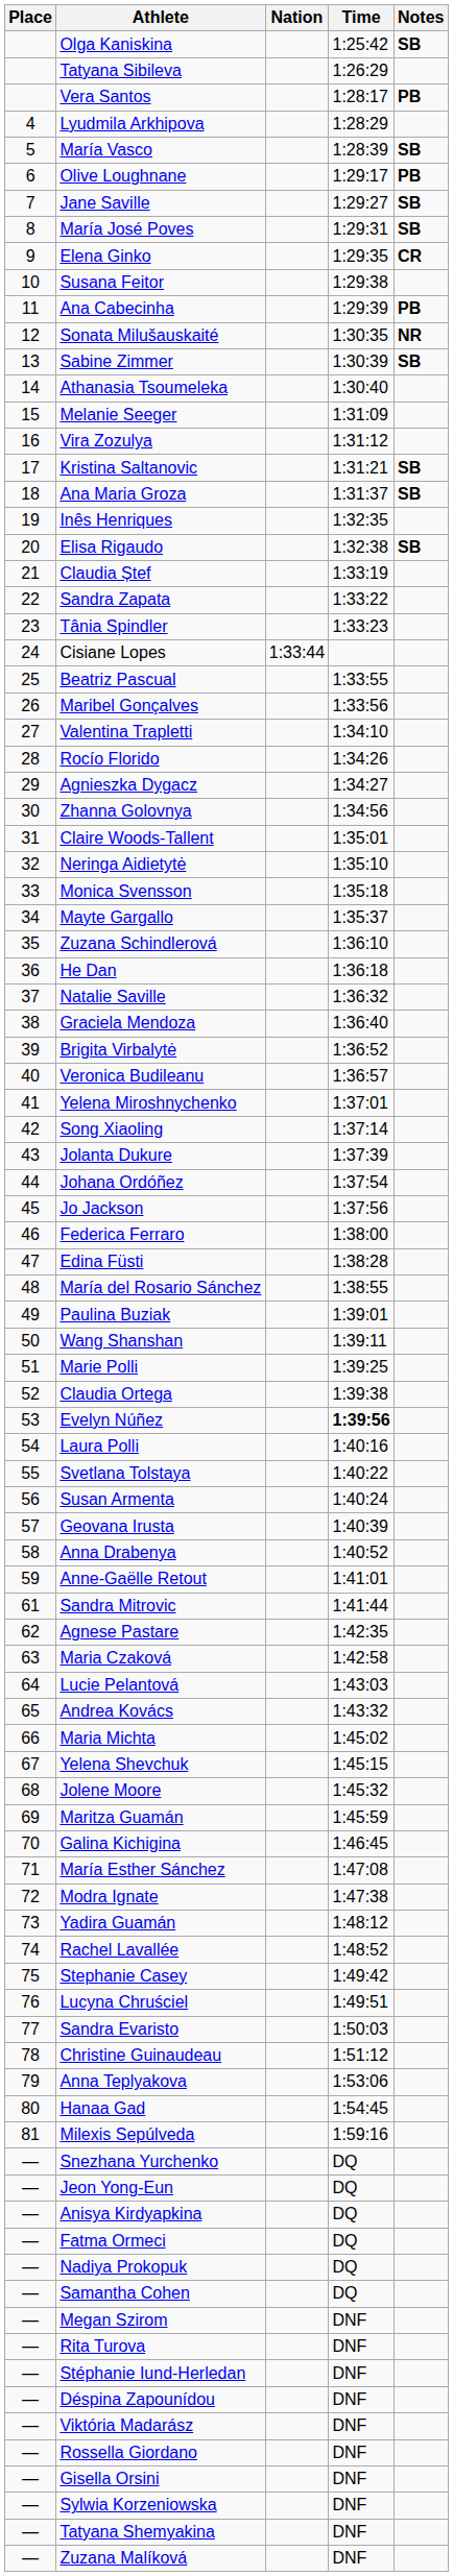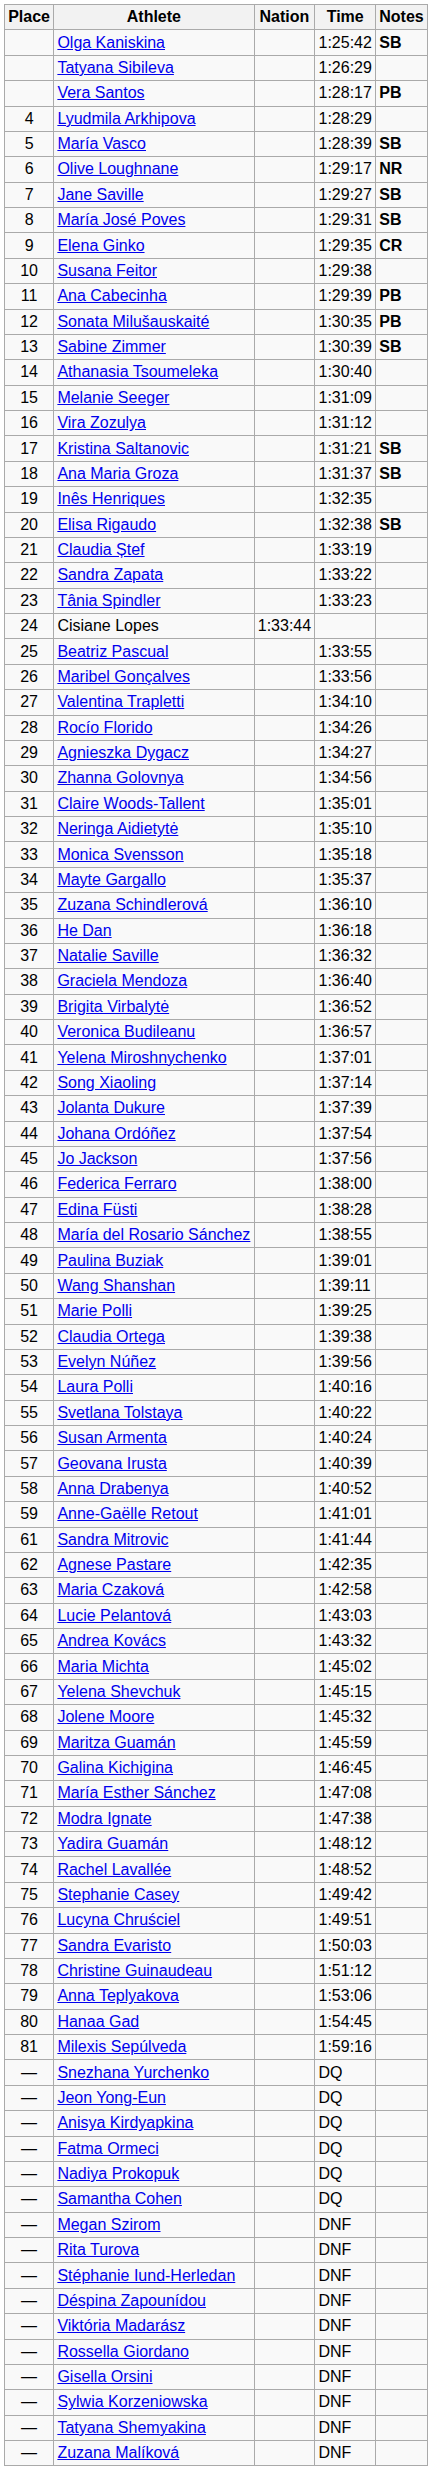 <table class=wikitable>
 <tr>
 <th>Place</th>
 <th>Athlete</th>
 <th>Nation</th>
 <th>Time</th>
 <th>Notes</th>
 </tr>
 <tr>
 <td align=center></td>
 <td><a href='#'>Olga Kaniskina</a></td>
 <td></td>
 <td>1:25:42</td>
 <td><strong>SB</strong></td>
 </tr>
 <tr>
 <td align=center></td>
 <td><a href='#'>Tatyana Sibileva</a></td>
 <td></td>
 <td>1:26:29</td>
 <td> </td>
 </tr>
 <tr>
 <td align=center></td>
 <td><a href='#'>Vera Santos</a></td>
 <td></td>
 <td>1:28:17</td>
 <td><strong>PB</strong></td>
 </tr>
 <tr>
 <td align=center>4</td>
 <td><a href='#'>Lyudmila Arkhipova</a></td>
 <td></td>
 <td>1:28:29</td>
 <td> </td>
 </tr>
 <tr>
 <td align=center>5</td>
 <td><a href='#'>María Vasco</a></td>
 <td></td>
 <td>1:28:39</td>
 <td><strong>SB</strong></td>
 </tr>
 <tr>
 <td align=center>6</td>
 <td><a href='#'>Olive Loughnane</a></td>
 <td></td>
 <td>1:29:17</td>
-<td><strong>PB</strong></td>
+<td><strong>NR</strong></td>
 </tr>
 <tr>
 <td align=center>7</td>
 <td><a href='#'>Jane Saville</a></td>
 <td></td>
 <td>1:29:27</td>
 <td><strong>SB</strong></td>
 </tr>
 <tr>
 <td align=center>8</td>
 <td><a href='#'>María José Poves</a></td>
 <td></td>
 <td>1:29:31</td>
 <td><strong>SB</strong></td>
 </tr>
 <tr>
 <td align=center>9</td>
 <td><a href='#'>Elena Ginko</a></td>
 <td></td>
 <td>1:29:35</td>
 <td><strong>CR</strong></td>
 </tr>
 <tr>
 <td align=center>10</td>
 <td><a href='#'>Susana Feitor</a></td>
 <td></td>
 <td>1:29:38</td>
 <td> </td>
 </tr>
 <tr>
 <td align=center>11</td>
 <td><a href='#'>Ana Cabecinha</a></td>
 <td></td>
 <td>1:29:39</td>
 <td><strong>PB</strong></td>
 </tr>
 <tr>
 <td align=center>12</td>
 <td><a href='#'>Sonata Milušauskaité</a></td>
 <td></td>
 <td>1:30:35</td>
-<td><strong>NR</strong></td>
+<td><strong>PB</strong></td>
 </tr>
 <tr>
 <td align=center>13</td>
 <td><a href='#'>Sabine Zimmer</a></td>
 <td></td>
 <td>1:30:39</td>
 <td><strong>SB</strong></td>
 </tr>
 <tr>
 <td align=center>14</td>
 <td><a href='#'>Athanasia Tsoumeleka</a></td>
 <td></td>
 <td>1:30:40</td>
 <td> </td>
 </tr>
 <tr>
 <td align=center>15</td>
 <td><a href='#'>Melanie Seeger</a></td>
 <td></td>
 <td>1:31:09</td>
 <td> </td>
 </tr>
 <tr>
 <td align=center>16</td>
 <td><a href='#'>Vira Zozulya</a></td>
 <td></td>
 <td>1:31:12</td>
 <td> </td>
 </tr>
 <tr>
 <td align=center>17</td>
 <td><a href='#'>Kristina Saltanovic</a></td>
 <td></td>
 <td>1:31:21</td>
 <td><strong>SB</strong></td>
 </tr>
 <tr>
 <td align=center>18</td>
 <td><a href='#'>Ana Maria Groza</a></td>
 <td></td>
 <td>1:31:37</td>
 <td><strong>SB</strong></td>
 </tr>
 <tr>
 <td align=center>19</td>
 <td><a href='#'>Inês Henriques</a></td>
 <td></td>
 <td>1:32:35</td>
 <td> </td>
 </tr>
 <tr>
 <td align=center>20</td>
 <td><a href='#'>Elisa Rigaudo</a></td>
 <td></td>
 <td>1:32:38</td>
 <td><strong>SB</strong></td>
 </tr>
 <tr>
 <td align=center>21</td>
 <td><a href='#'>Claudia Ștef</a></td>
 <td></td>
 <td>1:33:19</td>
 <td></td>
 </tr>
 <tr>
 <td align=center>22</td>
 <td><a href='#'>Sandra Zapata</a></td>
 <td></td>
 <td>1:33:22</td>
 <td></td>
 </tr>
 <tr>
 <td align=center>23</td>
 <td><a href='#'>Tânia Spindler</a></td>
 <td></td>
 <td>1:33:23</td>
 <td></td>
 </tr>
 <tr>
 <td align=center>24</td>
 <td>Cisiane Lopes </td>
 <td>1:33:44</td>
 <td></td>
 </tr>
 <tr>
 <td align=center>25</td>
 <td><a href='#'>Beatriz Pascual</a></td>
 <td></td>
 <td>1:33:55</td>
 <td></td>
 </tr>
 <tr>
 <td align=center>26</td>
 <td><a href='#'>Maribel Gonçalves</a></td>
 <td></td>
 <td>1:33:56</td>
 <td></td>
 </tr>
 <tr>
 <td align=center>27</td>
 <td><a href='#'>Valentina Trapletti</a></td>
 <td></td>
 <td>1:34:10</td>
 <td></td>
 </tr>
 <tr>
 <td align=center>28</td>
 <td><a href='#'>Rocío Florido</a></td>
 <td></td>
 <td>1:34:26</td>
 <td></td>
 </tr>
 <tr>
 <td align=center>29</td>
 <td><a href='#'>Agnieszka Dygacz</a></td>
 <td></td>
 <td>1:34:27</td>
 <td></td>
 </tr>
 <tr>
 <td align=center>30</td>
 <td><a href='#'>Zhanna Golovnya</a></td>
 <td></td>
 <td>1:34:56</td>
 <td></td>
 </tr>
 <tr>
 <td align=center>31</td>
 <td><a href='#'>Claire Woods-Tallent</a></td>
 <td></td>
 <td>1:35:01</td>
 <td></td>
 </tr>
 <tr>
 <td align=center>32</td>
 <td><a href='#'>Neringa Aidietytė</a></td>
 <td></td>
 <td>1:35:10</td>
 <td></td>
 </tr>
 <tr>
 <td align=center>33</td>
 <td><a href='#'>Monica Svensson</a></td>
 <td></td>
 <td>1:35:18</td>
 <td></td>
 </tr>
 <tr>
 <td align=center>34</td>
 <td><a href='#'>Mayte Gargallo</a></td>
 <td></td>
 <td>1:35:37</td>
 <td></td>
 </tr>
 <tr>
 <td align=center>35</td>
 <td><a href='#'>Zuzana Schindlerová</a></td>
 <td></td>
 <td>1:36:10</td>
 <td></td>
 </tr>
 <tr>
 <td align=center>36</td>
 <td><a href='#'>He Dan</a></td>
 <td></td>
 <td>1:36:18</td>
 <td></td>
 </tr>
 <tr>
 <td align=center>37</td>
 <td><a href='#'>Natalie Saville</a></td>
 <td></td>
 <td>1:36:32</td>
 <td></td>
 </tr>
 <tr>
 <td align=center>38</td>
 <td><a href='#'>Graciela Mendoza</a></td>
 <td></td>
 <td>1:36:40</td>
 <td></td>
 </tr>
 <tr>
 <td align=center>39</td>
 <td><a href='#'>Brigita Virbalytė</a></td>
 <td></td>
 <td>1:36:52</td>
 <td></td>
 </tr>
 <tr>
 <td align=center>40</td>
 <td><a href='#'>Veronica Budileanu</a></td>
 <td></td>
 <td>1:36:57</td>
 <td></td>
 </tr>
 <tr>
 <td align=center>41</td>
 <td><a href='#'>Yelena Miroshnychenko</a></td>
 <td></td>
 <td>1:37:01</td>
 <td></td>
 </tr>
 <tr>
 <td align=center>42</td>
 <td><a href='#'>Song Xiaoling</a></td>
 <td></td>
 <td>1:37:14</td>
 <td></td>
 </tr>
 <tr>
 <td align=center>43</td>
 <td><a href='#'>Jolanta Dukure</a></td>
 <td></td>
 <td>1:37:39</td>
 <td></td>
 </tr>
 <tr>
 <td align=center>44</td>
 <td><a href='#'>Johana Ordóñez</a></td>
 <td></td>
 <td>1:37:54</td>
 <td></td>
 </tr>
 <tr>
 <td align=center>45</td>
 <td><a href='#'>Jo Jackson</a></td>
 <td></td>
 <td>1:37:56</td>
 <td></td>
 </tr>
 <tr>
 <td align=center>46</td>
 <td><a href='#'>Federica Ferraro</a></td>
 <td></td>
 <td>1:38:00</td>
 <td></td>
 </tr>
 <tr>
 <td align=center>47</td>
 <td><a href='#'>Edina Füsti</a></td>
 <td></td>
 <td>1:38:28</td>
 <td></td>
 </tr>
 <tr>
 <td align=center>48</td>
 <td><a href='#'>María del Rosario Sánchez</a></td>
 <td></td>
 <td>1:38:55</td>
 <td></td>
 </tr>
 <tr>
 <td align=center>49</td>
 <td><a href='#'>Paulina Buziak</a></td>
 <td></td>
 <td>1:39:01</td>
 <td></td>
 </tr>
 <tr>
 <td align=center>50</td>
 <td><a href='#'>Wang Shanshan</a></td>
 <td></td>
 <td>1:39:11</td>
 <td></td>
 </tr>
 <tr>
 <td align=center>51</td>
 <td><a href='#'>Marie Polli</a></td>
 <td></td>
 <td>1:39:25</td>
 <td></td>
 </tr>
 <tr>
 <td align=center>52</td>
 <td><a href='#'>Claudia Ortega</a></td>
 <td></td>
 <td>1:39:38</td>
 <td></td>
 </tr>
 <tr>
 <td align=center>53</td>
 <td><a href='#'>Evelyn Núñez</a></td>
 <td></td>
-<td><strong>1:39:56</strong></td>
+<td>1:39:56</td>
 <td></td>
 </tr>
 <tr>
 <td align=center>54</td>
 <td><a href='#'>Laura Polli</a></td>
 <td></td>
 <td>1:40:16</td>
 <td></td>
 </tr>
 <tr>
 <td align=center>55</td>
 <td><a href='#'>Svetlana Tolstaya</a></td>
 <td></td>
 <td>1:40:22</td>
 <td></td>
 </tr>
 <tr>
 <td align=center>56</td>
 <td><a href='#'>Susan Armenta</a></td>
 <td></td>
 <td>1:40:24</td>
 <td></td>
 </tr>
 <tr>
 <td align=center>57</td>
 <td><a href='#'>Geovana Irusta</a></td>
 <td></td>
 <td>1:40:39</td>
 <td></td>
 </tr>
 <tr>
 <td align=center>58</td>
 <td><a href='#'>Anna Drabenya</a></td>
 <td></td>
 <td>1:40:52</td>
 <td></td>
 </tr>
 <tr>
 <td align=center>59</td>
 <td><a href='#'>Anne-Gaëlle Retout</a></td>
 <td></td>
 <td>1:41:01</td>
 <td></td>
 </tr>
 <tr>
 <td align=center>61</td>
 <td><a href='#'>Sandra Mitrovic</a></td>
 <td></td>
 <td>1:41:44</td>
 <td></td>
 </tr>
 <tr>
 <td align=center>62</td>
 <td><a href='#'>Agnese Pastare</a></td>
 <td></td>
 <td>1:42:35</td>
 <td></td>
 </tr>
 <tr>
 <td align=center>63</td>
 <td><a href='#'>Maria Czaková</a></td>
 <td></td>
 <td>1:42:58</td>
 <td></td>
 </tr>
 <tr>
 <td align=center>64</td>
 <td><a href='#'>Lucie Pelantová</a></td>
 <td></td>
 <td>1:43:03</td>
 <td></td>
 </tr>
 <tr>
 <td align=center>65</td>
 <td><a href='#'>Andrea Kovács</a></td>
 <td></td>
 <td>1:43:32</td>
 <td></td>
 </tr>
 <tr>
 <td align=center>66</td>
 <td><a href='#'>Maria Michta</a></td>
 <td></td>
 <td>1:45:02</td>
 <td></td>
 </tr>
 <tr>
 <td align=center>67</td>
 <td><a href='#'>Yelena Shevchuk</a></td>
 <td></td>
 <td>1:45:15</td>
 <td></td>
 </tr>
 <tr>
 <td align=center>68</td>
 <td><a href='#'>Jolene Moore</a></td>
 <td></td>
 <td>1:45:32</td>
 <td></td>
 </tr>
 <tr>
 <td align=center>69</td>
 <td><a href='#'>Maritza Guamán</a></td>
 <td></td>
 <td>1:45:59</td>
 <td></td>
 </tr>
 <tr>
 <td align=center>70</td>
 <td><a href='#'>Galina Kichigina</a></td>
 <td></td>
 <td>1:46:45</td>
 <td></td>
 </tr>
 <tr>
 <td align=center>71</td>
 <td><a href='#'>María Esther Sánchez</a></td>
 <td></td>
 <td>1:47:08</td>
 <td></td>
 </tr>
 <tr>
 <td align=center>72</td>
 <td><a href='#'>Modra Ignate</a></td>
 <td></td>
 <td>1:47:38</td>
 <td></td>
 </tr>
 <tr>
 <td align=center>73</td>
 <td><a href='#'>Yadira Guamán</a></td>
 <td></td>
 <td>1:48:12</td>
 <td></td>
 </tr>
 <tr>
 <td align=center>74</td>
 <td><a href='#'>Rachel Lavallée</a></td>
 <td></td>
 <td>1:48:52</td>
 <td></td>
 </tr>
 <tr>
 <td align=center>75</td>
 <td><a href='#'>Stephanie Casey</a></td>
 <td></td>
 <td>1:49:42</td>
 <td></td>
 </tr>
 <tr>
 <td align=center>76</td>
 <td><a href='#'>Lucyna Chruściel</a></td>
 <td></td>
 <td>1:49:51</td>
 <td></td>
 </tr>
 <tr>
 <td align=center>77</td>
 <td><a href='#'>Sandra Evaristo</a></td>
 <td></td>
 <td>1:50:03</td>
 <td></td>
 </tr>
 <tr>
 <td align=center>78</td>
 <td><a href='#'>Christine Guinaudeau</a></td>
 <td></td>
 <td>1:51:12</td>
 <td></td>
 </tr>
 <tr>
 <td align=center>79</td>
 <td><a href='#'>Anna Teplyakova</a></td>
 <td></td>
 <td>1:53:06</td>
 <td></td>
 </tr>
 <tr>
 <td align=center>80</td>
 <td><a href='#'>Hanaa Gad</a></td>
 <td></td>
 <td>1:54:45</td>
 <td></td>
 </tr>
 <tr>
 <td align=center>81</td>
 <td><a href='#'>Milexis Sepúlveda</a></td>
 <td></td>
 <td>1:59:16</td>
 <td></td>
 </tr>
 <tr>
 <td align=center>—</td>
 <td><a href='#'>Snezhana Yurchenko</a></td>
 <td></td>
 <td>DQ</td>
 <td></td>
 </tr>
 <tr>
 <td align=center>—</td>
 <td><a href='#'>Jeon Yong-Eun</a></td>
 <td></td>
 <td>DQ</td>
 <td></td>
 </tr>
 <tr>
 <td align=center>—</td>
 <td><a href='#'>Anisya Kirdyapkina</a></td>
 <td></td>
 <td>DQ</td>
 <td></td>
 </tr>
 <tr>
 <td align=center>—</td>
 <td><a href='#'>Fatma Ormeci</a></td>
 <td></td>
 <td>DQ</td>
 <td></td>
 </tr>
 <tr>
 <td align=center>—</td>
 <td><a href='#'>Nadiya Prokopuk</a></td>
 <td></td>
 <td>DQ</td>
 <td></td>
 </tr>
 <tr>
 <td align=center>—</td>
 <td><a href='#'>Samantha Cohen</a></td>
 <td></td>
 <td>DQ</td>
 <td></td>
 </tr>
 <tr>
 <td align=center>—</td>
 <td><a href='#'>Megan Szirom</a></td>
 <td></td>
 <td>DNF</td>
 <td></td>
 </tr>
 <tr>
 <td align=center>—</td>
 <td><a href='#'>Rita Turova</a></td>
 <td></td>
 <td>DNF</td>
 <td></td>
 </tr>
 <tr>
 <td align=center>—</td>
 <td><a href='#'>Stéphanie Iund-Herledan</a></td>
 <td></td>
 <td>DNF</td>
 <td></td>
 </tr>
 <tr>
 <td align=center>—</td>
 <td><a href='#'>Déspina Zapounídou</a></td>
 <td></td>
 <td>DNF</td>
 <td></td>
 </tr>
 <tr>
 <td align=center>—</td>
 <td><a href='#'>Viktória Madarász</a></td>
 <td></td>
 <td>DNF</td>
 <td></td>
 </tr>
 <tr>
 <td align=center>—</td>
 <td><a href='#'>Rossella Giordano</a></td>
 <td></td>
 <td>DNF</td>
 <td></td>
 </tr>
 <tr>
 <td align=center>—</td>
 <td><a href='#'>Gisella Orsini</a></td>
 <td></td>
 <td>DNF</td>
 <td></td>
 </tr>
 <tr>
 <td align=center>—</td>
 <td><a href='#'>Sylwia Korzeniowska</a></td>
 <td></td>
 <td>DNF</td>
 <td></td>
 </tr>
 <tr>
 <td align=center>—</td>
 <td><a href='#'>Tatyana Shemyakina</a></td>
 <td></td>
 <td>DNF</td>
 <td></td>
 </tr>
 <tr>
 <td align=center>—</td>
 <td><a href='#'>Zuzana Malíková</a></td>
 <td></td>
 <td>DNF</td>
 <td></td>
 </tr>
 </table>
